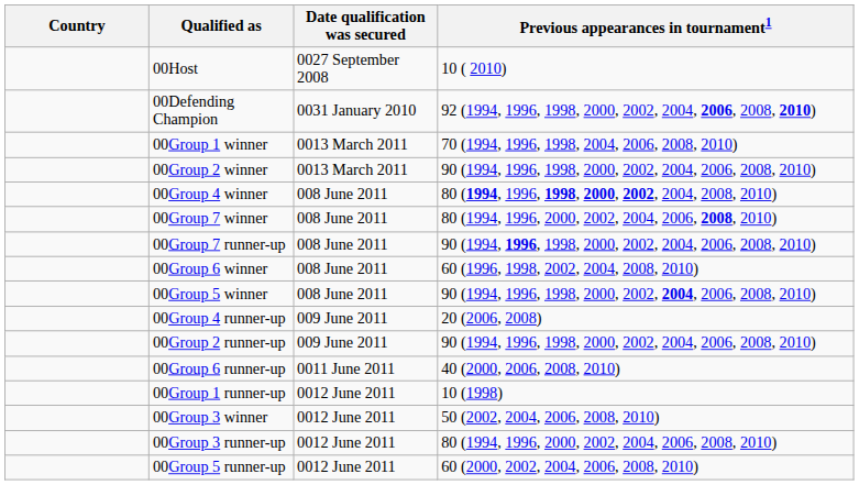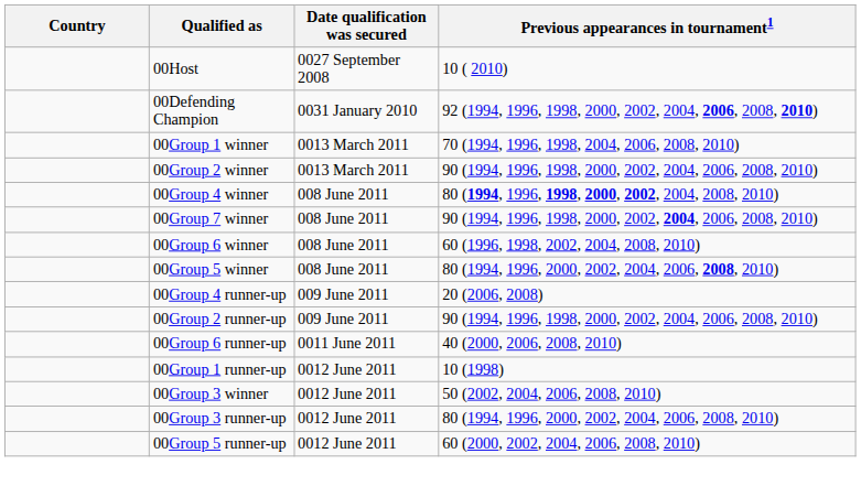 <table class="wikitable sortable">
 <tr>
 <th width=17%>Country</th>
 <th width=17%>Qualified as</th>
 <th width=17%>Date qualification was secured</th>
 <th width=49%>Previous appearances in tournament<sup><a href='#'>1</a></sup></th>
 </tr>
 <tr>
 <td></td>
 <td><span>00</span>Host</td>
 <td><span>00</span>27 September 2008</td>
 <td>1<span>0</span> ( <a href='#'>2010</a>)</td>
 </tr>
 <tr>
 <td></td>
 <td><span>00</span>Defending Champion</td>
 <td><span>00</span>31 January 2010</td>
 <td>9<span>2</span> (<a href='#'>1994</a>, <a href='#'>1996</a>, <a href='#'>1998</a>, <a href='#'>2000</a>, <a href='#'>2002</a>, <a href='#'>2004</a>, <strong><a href='#'>2006</a></strong>, <a href='#'>2008</a>, <strong><a href='#'>2010</a></strong>)</td>
 </tr>
 <tr>
 <td></td>
 <td><span>00</span><a href='#'>Group 1</a> winner</td>
 <td><span>00</span>13 March 2011</td>
 <td>7<span>0</span> (<a href='#'>1994</a>, <a href='#'>1996</a>, <a href='#'>1998</a>, <a href='#'>2004</a>, <a href='#'>2006</a>, <a href='#'>2008</a>, <a href='#'>2010</a>)</td>
 </tr>
 <tr>
 <td></td>
 <td><span>00</span><a href='#'>Group 2</a> winner</td>
 <td><span>00</span>13 March 2011</td>
 <td>9<span>0</span> (<a href='#'>1994</a>, <a href='#'>1996</a>, <a href='#'>1998</a>, <a href='#'>2000</a>, <a href='#'>2002</a>, <a href='#'>2004</a>, <a href='#'>2006</a>, <a href='#'>2008</a>, <a href='#'>2010</a>)</td>
 </tr>
 <tr>
 <td></td>
 <td><span>00</span><a href='#'>Group 4</a> winner</td>
 <td><span>00</span>8 June 2011</td>
 <td>8<span>0</span> (<strong><a href='#'>1994</a></strong>, <a href='#'>1996</a>, <strong><a href='#'>1998</a></strong>, <strong><a href='#'>2000</a></strong>, <strong><a href='#'>2002</a></strong>, <a href='#'>2004</a>, <a href='#'>2008</a>, <a href='#'>2010</a>)</td>
 </tr>
 <tr>
 <td></td>
 <td><span>00</span><a href='#'>Group 7</a> winner</td>
 <td><span>00</span>8 June 2011</td>
-<td>8<span>0</span> (<a href='#'>1994</a>, <a href='#'>1996</a>, <a href='#'>2000</a>, <a href='#'>2002</a>, <a href='#'>2004</a>, <a href='#'>2006</a>, <strong><a href='#'>2008</a></strong>, <a href='#'>2010</a>)</td>
-</tr>
-<tr>
-<td></td>
-<td><span>00</span><a href='#'>Group 7</a> runner-up</td>
-<td><span>00</span>8 June 2011</td>
-<td>9<span>0</span> (<a href='#'>1994</a>, <strong><a href='#'>1996</a></strong>, <a href='#'>1998</a>, <a href='#'>2000</a>, <a href='#'>2002</a>, <a href='#'>2004</a>, <a href='#'>2006</a>, <a href='#'>2008</a>, <a href='#'>2010</a>)</td>
+<td>9<span>0</span> (<a href='#'>1994</a>, <a href='#'>1996</a>, <a href='#'>1998</a>, <a href='#'>2000</a>, <a href='#'>2002</a>, <strong><a href='#'>2004</a></strong>, <a href='#'>2006</a>, <a href='#'>2008</a>, <a href='#'>2010</a>)</td>
 </tr>
 <tr>
 <td></td>
 <td><span>00</span><a href='#'>Group 6</a> winner</td>
 <td><span>00</span>8 June 2011</td>
 <td>6<span>0</span> (<a href='#'>1996</a>, <a href='#'>1998</a>, <a href='#'>2002</a>, <a href='#'>2004</a>, <a href='#'>2008</a>, <a href='#'>2010</a>)</td>
 </tr>
 <tr>
 <td></td>
 <td><span>00</span><a href='#'>Group 5</a> winner</td>
 <td><span>00</span>8 June 2011</td>
-<td>9<span>0</span> (<a href='#'>1994</a>, <a href='#'>1996</a>, <a href='#'>1998</a>, <a href='#'>2000</a>, <a href='#'>2002</a>, <strong><a href='#'>2004</a></strong>, <a href='#'>2006</a>, <a href='#'>2008</a>, <a href='#'>2010</a>)</td>
+<td>8<span>0</span> (<a href='#'>1994</a>, <a href='#'>1996</a>, <a href='#'>2000</a>, <a href='#'>2002</a>, <a href='#'>2004</a>, <a href='#'>2006</a>, <strong><a href='#'>2008</a></strong>, <a href='#'>2010</a>)</td>
 </tr>
 <tr>
 <td></td>
 <td><span>00</span><a href='#'>Group 4</a> runner-up</td>
 <td><span>00</span>9 June 2011</td>
 <td>2<span>0</span> (<a href='#'>2006</a>, <a href='#'>2008</a>)</td>
 </tr>
 <tr>
 <td></td>
 <td><span>00</span><a href='#'>Group 2</a> runner-up</td>
 <td><span>00</span>9 June 2011</td>
 <td>9<span>0</span> (<a href='#'>1994</a>, <a href='#'>1996</a>, <a href='#'>1998</a>, <a href='#'>2000</a>, <a href='#'>2002</a>, <a href='#'>2004</a>, <a href='#'>2006</a>, <a href='#'>2008</a>, <a href='#'>2010</a>)</td>
 </tr>
 <tr>
 <td></td>
 <td><span>00</span><a href='#'>Group 6</a> runner-up</td>
 <td><span>00</span>11 June 2011</td>
 <td>4<span>0</span> (<a href='#'>2000</a>, <a href='#'>2006</a>, <a href='#'>2008</a>, <a href='#'>2010</a>)</td>
 </tr>
 <tr>
 <td></td>
 <td><span>00</span><a href='#'>Group 1</a> runner-up</td>
 <td><span>00</span>12 June 2011</td>
 <td>1<span>0</span> (<a href='#'>1998</a>)</td>
 </tr>
 <tr>
 <td></td>
 <td><span>00</span><a href='#'>Group 3</a> winner</td>
 <td><span>00</span>12 June 2011</td>
 <td>5<span>0</span> (<a href='#'>2002</a>, <a href='#'>2004</a>, <a href='#'>2006</a>, <a href='#'>2008</a>, <a href='#'>2010</a>)</td>
 </tr>
 <tr>
 <td></td>
 <td><span>00</span><a href='#'>Group 3</a> runner-up</td>
 <td><span>00</span>12 June 2011</td>
 <td>8<span>0</span> (<a href='#'>1994</a>, <a href='#'>1996</a>, <a href='#'>2000</a>, <a href='#'>2002</a>, <a href='#'>2004</a>, <a href='#'>2006</a>, <a href='#'>2008</a>, <a href='#'>2010</a>)</td>
 </tr>
 <tr>
 <td></td>
 <td><span>00</span><a href='#'>Group 5</a> runner-up</td>
 <td><span>00</span>12 June 2011</td>
 <td>6<span>0</span> (<a href='#'>2000</a>, <a href='#'>2002</a>, <a href='#'>2004</a>, <a href='#'>2006</a>, <a href='#'>2008</a>, <a href='#'>2010</a>)</td>
 </tr>
 </table>
